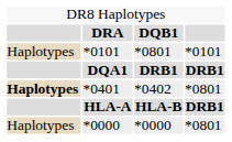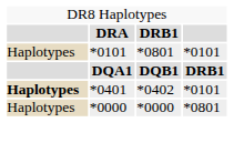 <table id="drugInfoBox" style="float: right; clear: right; margin: 0 0 0.5em 1em; background: #ffffff;" class="toccolours" border=0 cellpadding=0 align=left width="240px">
 <tr style="background:#f8f8f8">
 <td align="center" colspan="4"><div>DR8 Haplotypes</div></td>
 </tr>
 <tr style="background:#f8f8f8">
 <td bgcolor="#dddddd"></td>
 <th bgcolor="#dddddd">DRA</th>
-<th bgcolor="#dddddd">DQB1</th>
+<th bgcolor="#dddddd">DRB1</th>
 <th bgcolor="#dddddd"></th>
 </tr>
 <tr style="background:#f8f8f8">
 <td rowspan = "1" bgcolor="#e7dcc3">Haplotypes</td>
 <td bgcolor="#eeeeee">*0101</td>
 <td bgcolor="#eeeeee">*0801</td>
 <td bgcolor="#eeeeee">*0101</td>
 </tr>
 <tr style="background:#f8f8f8">
 <td bgcolor="#dddddd"></td>
 <th bgcolor="#dddddd">DQA1</th>
-<th bgcolor="#dddddd">DRB1</th>
+<th bgcolor="#dddddd">DQB1</th>
 <th bgcolor="#dddddd">DRB1</th>
 </tr>
 <tr>
 <td bgcolor="#e7dcc3"><strong>Haplotypes</strong></td>
 <td bgcolor="#eeeeee">*0401</td>
 <td bgcolor="#eeeeee">*0402</td>
-<td bgcolor="#eeeeee">*0801</td>
-</tr>
-<tr style="background:#f8f8f8">
-<td bgcolor="#dddddd"></td>
-<th bgcolor="#dddddd">HLA-A</th>
-<th bgcolor="#dddddd">HLA-B</th>
-<th bgcolor="#dddddd">DRB1</th>
+<td bgcolor="#eeeeee">*0101</td>
 </tr>
 <tr>
 <td bgcolor="#e7dcc3">Haplotypes</td>
 <td bgcolor="#eeeeee">*0000</td>
 <td bgcolor="#eeeeee">*0000</td>
 <td bgcolor="#eeeeee">*0801</td>
 </tr>
 <tr>
 </tr>
 </table>
